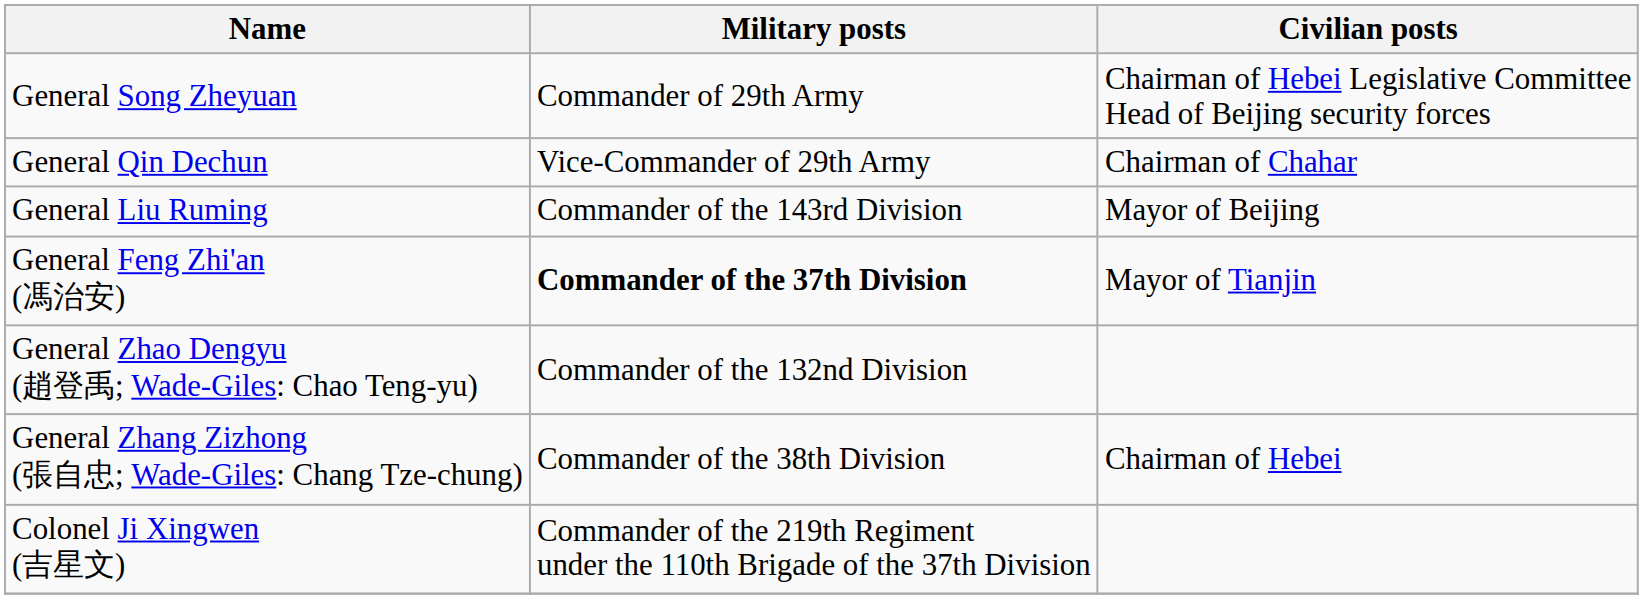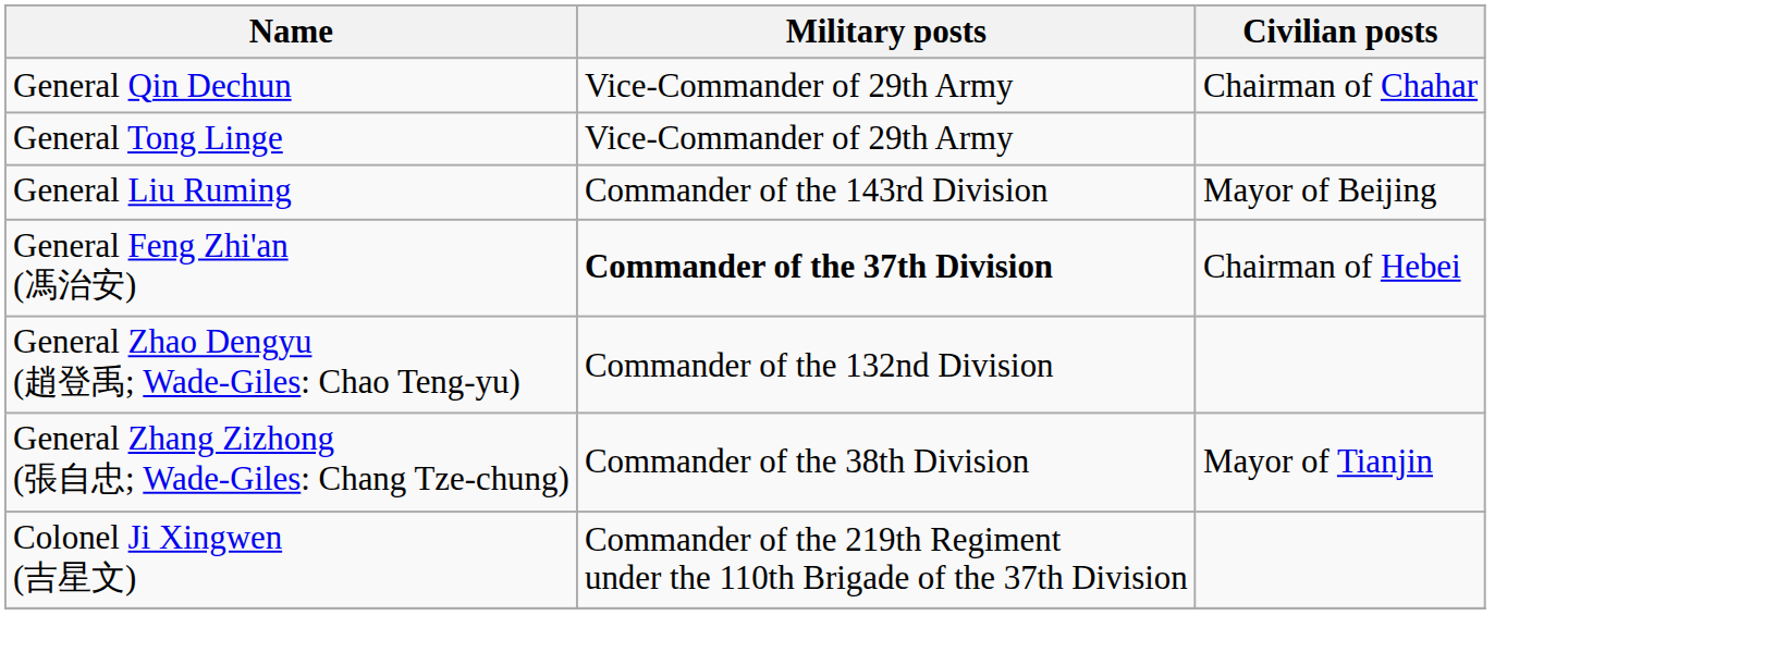 <table class="wikitable">
 <tr>
 <th>Name</th>
 <th>Military posts</th>
 <th>Civilian posts</th>
 </tr>
 <tr>
-<td>General <a href='#'>Song Zheyuan</a></td>
-<td>Commander of 29th Army</td>
-<td>Chairman of <a href='#'>Hebei</a> Legislative Committee<br>Head of Beijing security forces</td>
-</tr>
-<tr>
 <td>General <a href='#'>Qin Dechun</a></td>
 <td>Vice-Commander of 29th Army</td>
 <td>Chairman of <a href='#'>Chahar</a></td>
+</tr>
+<tr>
+<td>General <a href='#'>Tong Linge</a></td>
+<td>Vice-Commander of 29th Army</td>
+<td></td>
 </tr>
 <tr>
 <td>General <a href='#'>Liu Ruming</a></td>
 <td>Commander of the 143rd Division</td>
 <td>Mayor of Beijing</td>
 </tr>
 <tr>
 <td>General <a href='#'>Feng Zhi'an</a><br>(馮治安)</td>
 <td><strong>Commander of the 37th Division</strong></td>
-<td>Mayor of <a href='#'>Tianjin</a></td>
+<td>Chairman of <a href='#'>Hebei</a></td>
 </tr>
 <tr>
 <td>General <a href='#'>Zhao Dengyu</a><br>(趙登禹; <a href='#'>Wade-Giles</a>: Chao Teng-yu)</td>
 <td>Commander of the 132nd Division</td>
 <td></td>
 </tr>
 <tr>
 <td>General <a href='#'>Zhang Zizhong</a><br>(張自忠; <a href='#'>Wade-Giles</a>: Chang Tze-chung)</td>
 <td>Commander of the 38th Division</td>
-<td>Chairman of <a href='#'>Hebei</a></td>
+<td>Mayor of <a href='#'>Tianjin</a></td>
 </tr>
 <tr>
 <td>Colonel <a href='#'>Ji Xingwen</a><br>(吉星文)</td>
 <td>Commander of the 219th Regiment<br> under the 110th Brigade of the 37th Division</td>
 <td></td>
 </tr>
 <tr>
 </tr>
 </table>
